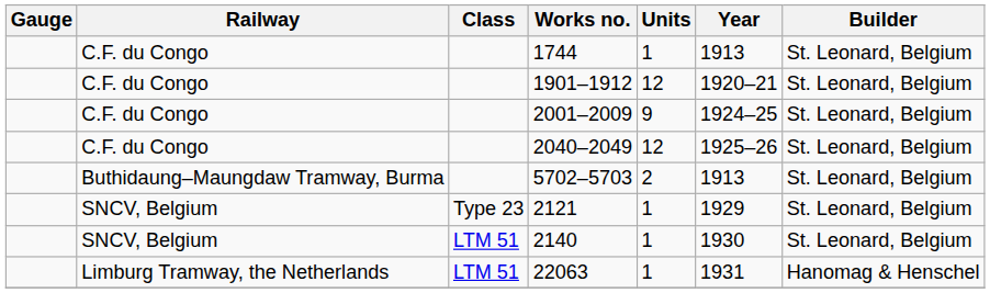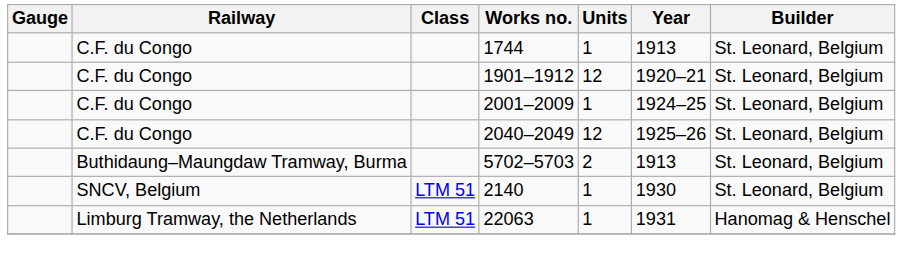 <table class="wikitable sortable" style="margin:0.5em auto; font-size:100%;">
 <tr>
 <th>Gauge</th>
 <th>Railway</th>
 <th>Class</th>
 <th>Works no.</th>
 <th>Units</th>
 <th>Year</th>
 <th>Builder</th>
 </tr>
 <tr>
 <td></td>
 <td>C.F. du Congo</td>
 <td></td>
 <td>1744</td>
 <td>1</td>
 <td>1913</td>
 <td>St. Leonard, Belgium</td>
 </tr>
 <tr>
 <td></td>
 <td>C.F. du Congo</td>
 <td></td>
 <td>1901–1912</td>
 <td>12</td>
 <td>1920–21</td>
 <td>St. Leonard, Belgium</td>
 </tr>
 <tr>
 <td></td>
 <td>C.F. du Congo</td>
 <td></td>
 <td>2001–2009</td>
-<td>9</td>
+<td>1</td>
 <td>1924–25</td>
 <td>St. Leonard, Belgium</td>
 </tr>
 <tr>
 <td></td>
 <td>C.F. du Congo</td>
 <td></td>
 <td>2040–2049</td>
 <td>12</td>
 <td>1925–26</td>
 <td>St. Leonard, Belgium</td>
 </tr>
 <tr>
 <td></td>
 <td>Buthidaung–Maungdaw Tramway, Burma</td>
 <td></td>
 <td>5702–5703</td>
 <td>2</td>
 <td>1913</td>
 <td>St. Leonard, Belgium</td>
 </tr>
 <tr>
 <td></td>
 <td>SNCV, Belgium</td>
-<td>Type 23</td>
-<td>2121</td>
-<td>1</td>
-<td>1929</td>
-<td>St. Leonard, Belgium</td>
-</tr>
-<tr>
-<td></td>
-<td>SNCV, Belgium</td>
 <td><a href='#'>LTM 51</a></td>
 <td>2140</td>
 <td>1</td>
 <td>1930</td>
 <td>St. Leonard, Belgium</td>
 </tr>
 <tr>
 <td></td>
 <td>Limburg Tramway, the Netherlands</td>
 <td><a href='#'>LTM 51</a></td>
 <td>22063</td>
 <td>1</td>
 <td>1931</td>
 <td>Hanomag & Henschel</td>
 </tr>
 <tr>
 </tr>
 </table>
